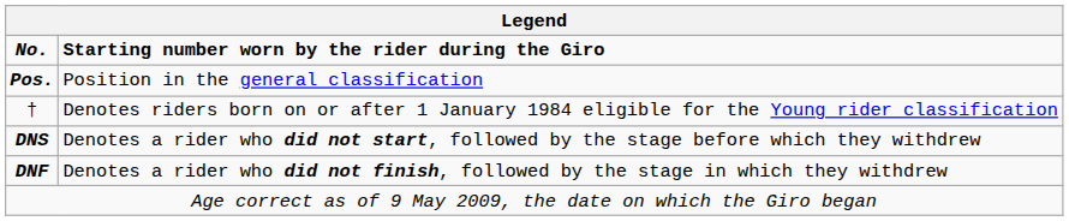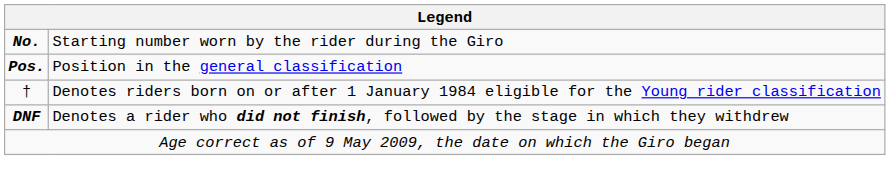 <table class="wikitable">
 <tr>
 <th colspan=2>Legend</th>
 </tr>
 <tr>
 <td align=center><strong><em>No.</em></strong></td>
-<td><strong>Starting number worn by the rider during the Giro</strong></td>
+<td>Starting number worn by the rider during the Giro</td>
 </tr>
 <tr>
 <td align=center><strong><em>Pos.</em></strong></td>
 <td>Position in the <a href='#'>general classification</a></td>
 </tr>
 <tr>
 <td align=center>†</td>
 <td>Denotes riders born on or after 1 January 1984 eligible for the <a href='#'>Young rider classification</a></td>
 </tr>
 <tr>
-<td align=center><strong><em>DNS</em></strong></td>
-<td>Denotes a rider who <strong><em>did not start</em></strong>, followed by the stage before which they withdrew</td>
-</tr>
-<tr>
 <td align=center><strong><em>DNF</em></strong></td>
 <td>Denotes a rider who <strong><em>did not finish</em></strong>, followed by the stage in which they withdrew</td>
 </tr>
 <tr>
 <td align=center colspan=2><em>Age correct as of 9 May 2009, the date on which the Giro began</em></td>
 </tr>
 </table>
